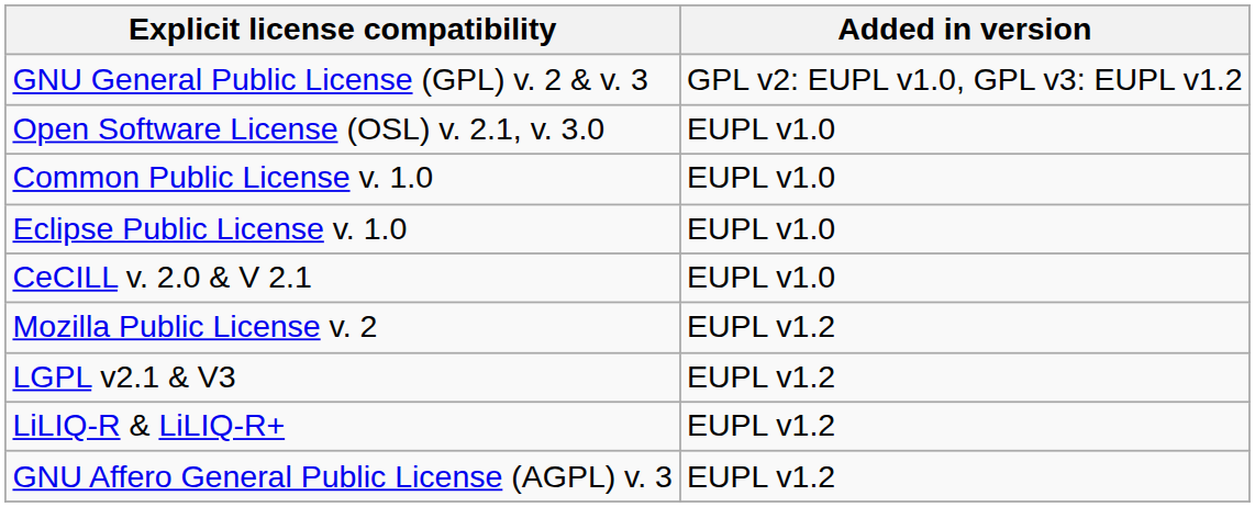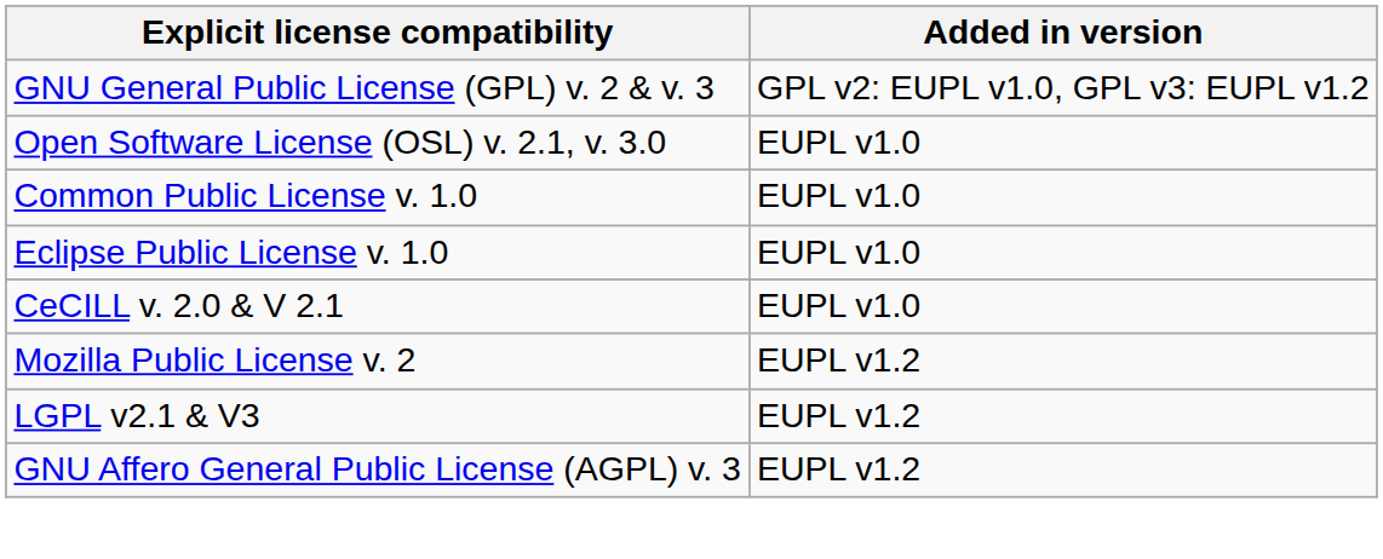 <table class="wikitable">
 <tr>
 <th>Explicit license compatibility</th>
 <th>Added in version</th>
 </tr>
 <tr>
 <td><a href='#'>GNU General Public License</a> (GPL) v. 2  & v. 3</td>
 <td>GPL v2: EUPL v1.0, GPL v3: EUPL v1.2</td>
 </tr>
 <tr>
 <td><a href='#'>Open Software License</a> (OSL) v. 2.1, v. 3.0</td>
 <td>EUPL v1.0</td>
 </tr>
 <tr>
 <td><a href='#'>Common Public License</a> v. 1.0</td>
 <td>EUPL v1.0</td>
 </tr>
 <tr>
 <td><a href='#'>Eclipse Public License</a> v. 1.0</td>
 <td>EUPL v1.0</td>
 </tr>
 <tr>
 <td><a href='#'>CeCILL</a> v. 2.0 & V 2.1</td>
 <td>EUPL v1.0</td>
 </tr>
 <tr>
 <td><a href='#'>Mozilla Public License</a> v. 2</td>
 <td>EUPL v1.2</td>
 </tr>
 <tr>
 <td><a href='#'>LGPL</a>  v2.1 & V3</td>
 <td>EUPL v1.2</td>
 </tr>
 <tr>
-<td><a href='#'>LiLIQ-R</a> & <a href='#'>LiLIQ-R+</a></td>
-<td>EUPL v1.2</td>
-</tr>
-<tr>
 <td><a href='#'>GNU Affero General Public License</a> (AGPL) v. 3</td>
 <td>EUPL v1.2</td>
 </tr>
 </table>
